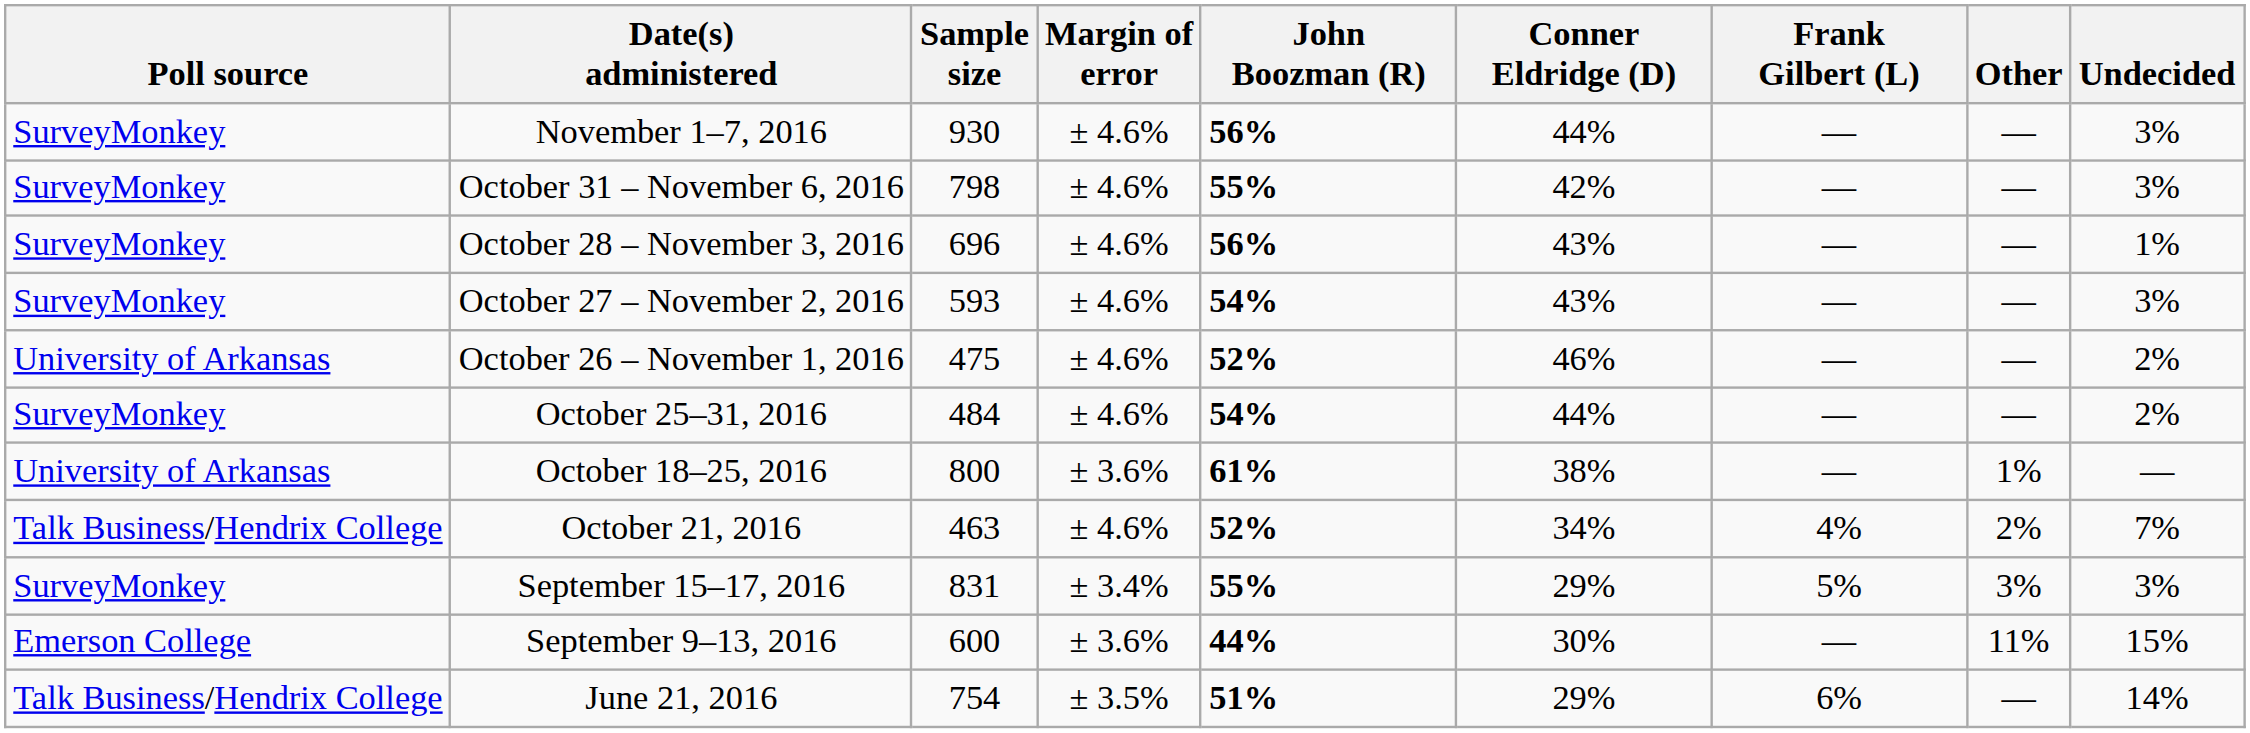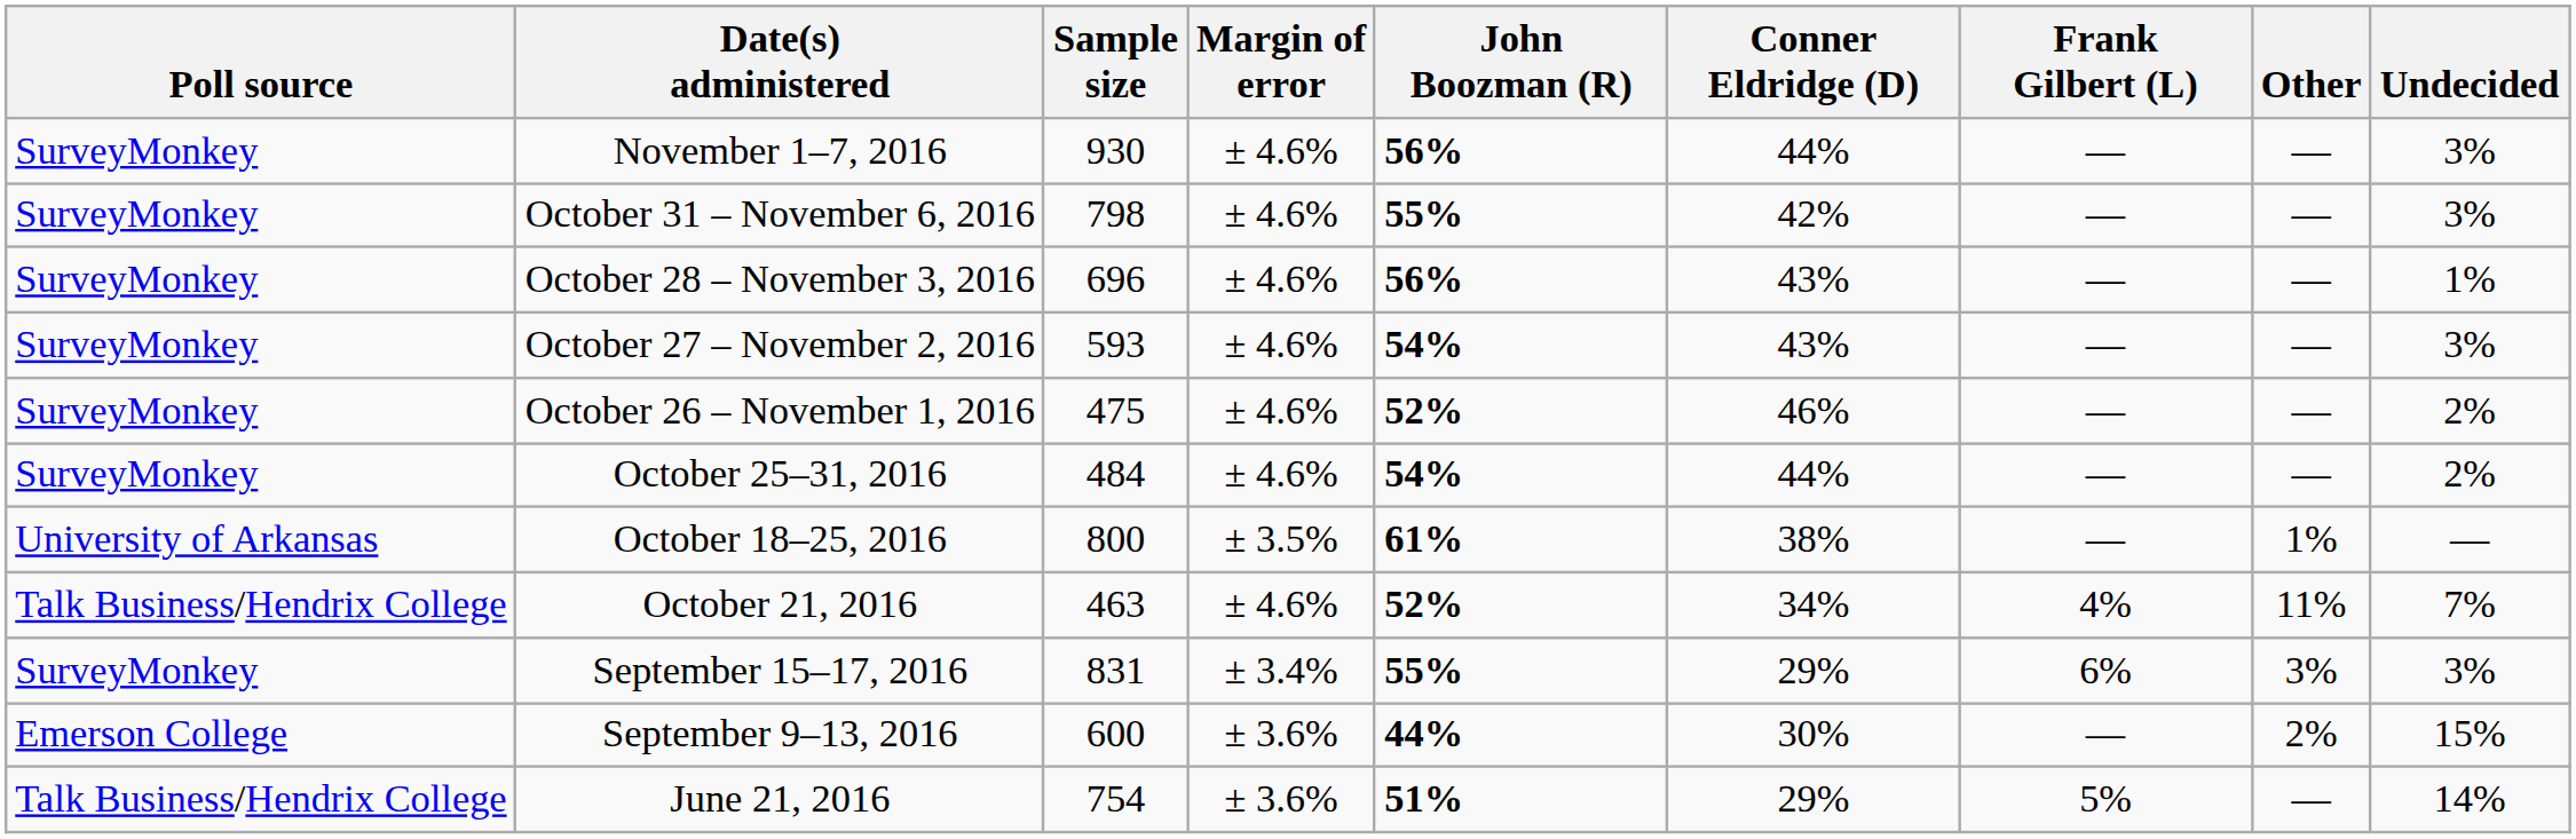 <table class="wikitable" style="font-size:90%;">
 <tr valign= bottom>
 <th>Poll source</th>
 <th>Date(s)<br>administered</th>
 <th>Sample<br>size</th>
 <th>Margin of<br>error</th>
 <th style="width:100px;">John<br>Boozman (R)</th>
 <th style="width:100px;">Conner<br>Eldridge (D)</th>
 <th style="width:100px;">Frank<br>Gilbert (L)</th>
 <th>Other</th>
 <th>Undecided</th>
 </tr>
 <tr>
 <td><a href='#'>SurveyMonkey</a></td>
 <td align=center>November 1–7, 2016</td>
 <td align=center>930</td>
 <td align=center>± 4.6%</td>
 <td><strong>56%</strong></td>
 <td align=center>44%</td>
 <td align=center>—</td>
 <td align=center>—</td>
 <td align=center>3%</td>
 </tr>
 <tr>
 <td><a href='#'>SurveyMonkey</a></td>
 <td align=center>October 31 – November 6, 2016</td>
 <td align=center>798</td>
 <td align=center>± 4.6%</td>
 <td><strong>55%</strong></td>
 <td align=center>42%</td>
 <td align=center>—</td>
 <td align=center>—</td>
 <td align=center>3%</td>
 </tr>
 <tr>
 <td><a href='#'>SurveyMonkey</a></td>
 <td align=center>October 28 – November 3, 2016</td>
 <td align=center>696</td>
 <td align=center>± 4.6%</td>
 <td><strong>56%</strong></td>
 <td align=center>43%</td>
 <td align=center>—</td>
 <td align=center>—</td>
 <td align=center>1%</td>
 </tr>
 <tr>
 <td><a href='#'>SurveyMonkey</a></td>
 <td align=center>October 27 – November 2, 2016</td>
 <td align=center>593</td>
 <td align=center>± 4.6%</td>
 <td><strong>54%</strong></td>
 <td align=center>43%</td>
 <td align=center>—</td>
 <td align=center>—</td>
 <td align=center>3%</td>
 </tr>
 <tr>
-<td><a href='#'>University of Arkansas</a></td>
+<td><a href='#'>SurveyMonkey</a></td>
 <td align=center>October 26 – November 1, 2016</td>
 <td align=center>475</td>
 <td align=center>± 4.6%</td>
 <td><strong>52%</strong></td>
 <td align=center>46%</td>
 <td align=center>—</td>
 <td align=center>—</td>
 <td align=center>2%</td>
 </tr>
 <tr>
 <td><a href='#'>SurveyMonkey</a></td>
 <td align=center>October 25–31, 2016</td>
 <td align=center>484</td>
 <td align=center>± 4.6%</td>
 <td><strong>54%</strong></td>
 <td align=center>44%</td>
 <td align=center>—</td>
 <td align=center>—</td>
 <td align=center>2%</td>
 </tr>
 <tr>
 <td><a href='#'>University of Arkansas</a></td>
 <td align=center>October 18–25, 2016</td>
 <td align=center>800</td>
-<td align=center>± 3.6%</td>
+<td align=center>± 3.5%</td>
 <td><strong>61%</strong></td>
 <td align=center>38%</td>
 <td align=center>—</td>
 <td align=center>1%</td>
 <td align=center>—</td>
 </tr>
 <tr>
 <td><a href='#'>Talk Business</a>/<a href='#'>Hendrix College</a></td>
 <td align=center>October 21, 2016</td>
 <td align=center>463</td>
 <td align=center>± 4.6%</td>
 <td><strong>52%</strong></td>
 <td align=center>34%</td>
 <td align=center>4%</td>
-<td align=center>2%</td>
+<td align=center>11%</td>
 <td align=center>7%</td>
 </tr>
 <tr>
 <td><a href='#'>SurveyMonkey</a></td>
 <td align=center>September 15–17, 2016</td>
 <td align=center>831</td>
 <td align=center>± 3.4%</td>
 <td><strong>55%</strong></td>
 <td align=center>29%</td>
-<td align=center>5%</td>
+<td align=center>6%</td>
 <td align=center>3%</td>
 <td align=center>3%</td>
 </tr>
 <tr>
 <td><a href='#'>Emerson College</a></td>
 <td align=center>September 9–13, 2016</td>
 <td align=center>600</td>
 <td align=center>± 3.6%</td>
 <td><strong>44%</strong></td>
 <td align=center>30%</td>
 <td align=center>—</td>
-<td align=center>11%</td>
+<td align=center>2%</td>
 <td align=center>15%</td>
 </tr>
 <tr>
 <td><a href='#'>Talk Business</a>/<a href='#'>Hendrix College</a></td>
 <td align=center>June 21, 2016</td>
 <td align=center>754</td>
-<td align=center>± 3.5%</td>
+<td align=center>± 3.6%</td>
 <td><strong>51%</strong></td>
 <td align=center>29%</td>
-<td align=center>6%</td>
+<td align=center>5%</td>
 <td align=center>—</td>
 <td align=center>14%</td>
 </tr>
 </table>
